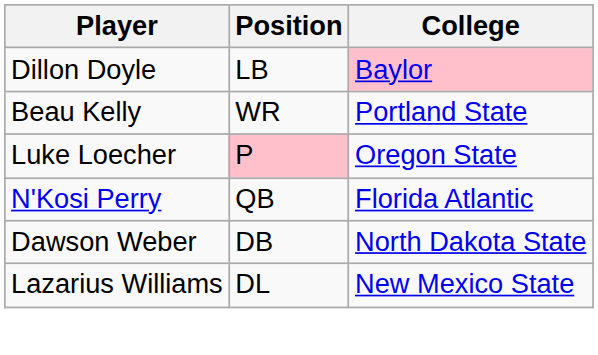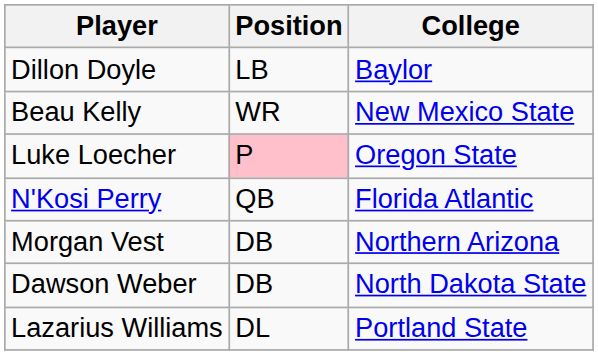 <table class="wikitable">
 <tr>
 <th>Player</th>
 <th>Position</th>
 <th>College</th>
 </tr>
 <tr>
 <td>Dillon Doyle</td>
 <td>LB</td>
-<td style="background: pink;"><a href='#'>Baylor</a></td>
+<td><a href='#'>Baylor</a></td>
 </tr>
 <tr>
 <td>Beau Kelly</td>
 <td>WR</td>
-<td><a href='#'>Portland State</a></td>
+<td><a href='#'>New Mexico State</a></td>
 </tr>
 <tr>
 <td>Luke Loecher</td>
 <td style="background: pink;">P</td>
 <td><a href='#'>Oregon State</a></td>
 </tr>
 <tr>
 <td><a href='#'>N'Kosi Perry</a></td>
 <td>QB</td>
 <td><a href='#'>Florida Atlantic</a></td>
 </tr>
 <tr>
+<td>Morgan Vest</td>
+<td>DB</td>
+<td><a href='#'>Northern Arizona</a></td>
+</tr>
+<tr>
 <td>Dawson Weber</td>
 <td>DB</td>
 <td><a href='#'>North Dakota State</a></td>
 </tr>
 <tr>
 <td>Lazarius Williams</td>
 <td>DL</td>
-<td><a href='#'>New Mexico State</a></td>
+<td><a href='#'>Portland State</a></td>
 </tr>
 </table>
